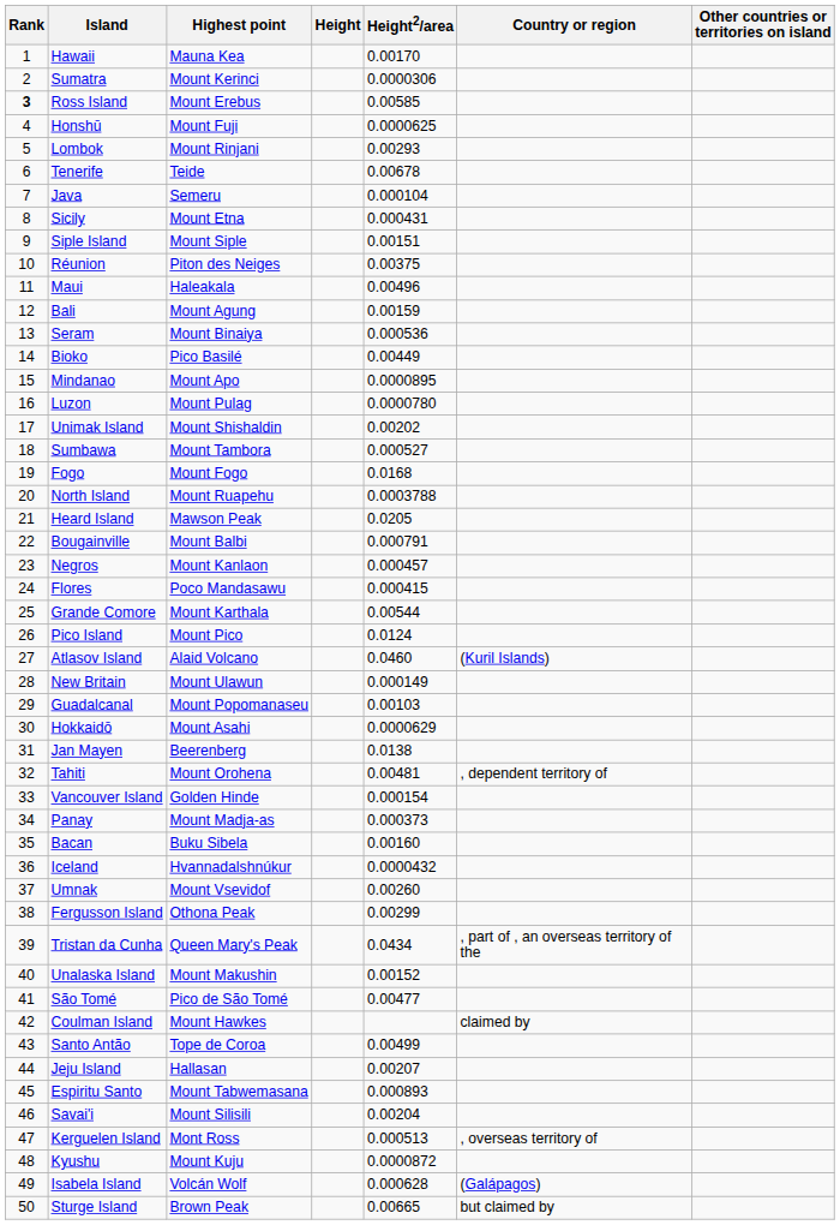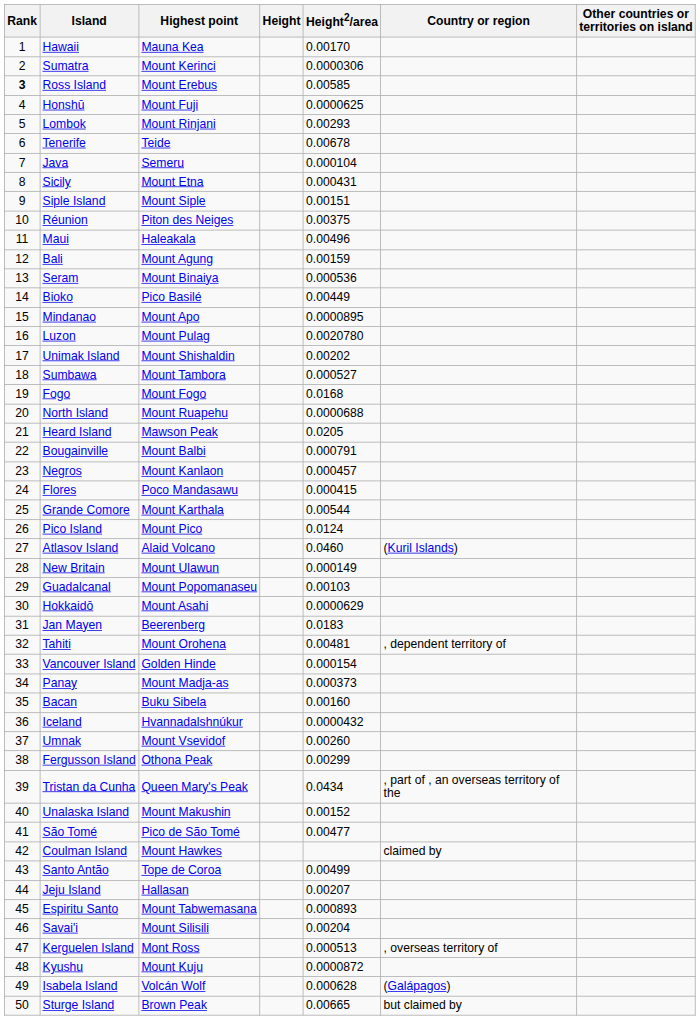 <table class="wikitable sortable">
 <tr>
 <th>Rank</th>
 <th>Island</th>
 <th>Highest point</th>
 <th>Height</th>
 <th>Height<sup>2</sup>/area</th>
 <th width=250px>Country or region</th>
 <th>Other countries or<br>territories on island</th>
 </tr>
 <tr>
 <td align=center>1</td>
 <td><a href='#'>Hawaii</a></td>
 <td><a href='#'>Mauna Kea</a></td>
 <td align=center></td>
 <td>0.00170</td>
 <td> </td>
 <td></td>
 </tr>
 <tr>
 <td align=center>2</td>
 <td><a href='#'>Sumatra</a></td>
 <td><a href='#'>Mount Kerinci</a></td>
 <td align=center></td>
 <td>0.0000306</td>
 <td></td>
 <td></td>
 </tr>
 <tr>
 <td align=center><strong>3</strong></td>
 <td><a href='#'>Ross Island</a></td>
 <td><a href='#'>Mount Erebus</a></td>
 <td align=center></td>
 <td>0.00585</td>
 <td></td>
 <td></td>
 </tr>
 <tr>
 <td align=center>4</td>
 <td><a href='#'>Honshū</a></td>
 <td><a href='#'>Mount Fuji</a></td>
 <td align=center></td>
 <td>0.0000625</td>
 <td></td>
 <td></td>
 </tr>
 <tr>
 <td align=center>5</td>
 <td><a href='#'>Lombok</a></td>
 <td><a href='#'>Mount Rinjani</a></td>
 <td align=center></td>
 <td>0.00293</td>
 <td></td>
 <td></td>
 </tr>
 <tr>
 <td align=center>6</td>
 <td><a href='#'>Tenerife</a></td>
 <td><a href='#'>Teide</a></td>
 <td align=center></td>
 <td>0.00678</td>
 <td>  </td>
 <td></td>
 </tr>
 <tr>
 <td align=center>7</td>
 <td><a href='#'>Java</a></td>
 <td><a href='#'>Semeru</a></td>
 <td align=center></td>
 <td>0.000104</td>
 <td></td>
 <td></td>
 </tr>
 <tr>
 <td align=center>8</td>
 <td><a href='#'>Sicily</a></td>
 <td><a href='#'>Mount Etna</a></td>
 <td align=center></td>
 <td>0.000431</td>
 <td></td>
 <td></td>
 </tr>
 <tr>
 <td align=center>9</td>
 <td><a href='#'>Siple Island</a></td>
 <td><a href='#'>Mount Siple</a></td>
 <td align=center></td>
 <td>0.00151</td>
 <td></td>
 <td></td>
 </tr>
 <tr>
 <td align=center>10</td>
 <td><a href='#'>Réunion</a></td>
 <td><a href='#'>Piton des Neiges</a></td>
 <td align=center></td>
 <td>0.00375</td>
 <td></td>
 <td></td>
 </tr>
 <tr>
 <td align=center>11</td>
 <td><a href='#'>Maui</a></td>
 <td><a href='#'>Haleakala</a></td>
 <td align=center></td>
 <td>0.00496</td>
 <td> </td>
 <td></td>
 </tr>
 <tr>
 <td align=center>12</td>
 <td><a href='#'>Bali</a></td>
 <td><a href='#'>Mount Agung</a></td>
 <td align=center></td>
 <td>0.00159</td>
 <td></td>
 <td></td>
 </tr>
 <tr>
 <td align=center>13</td>
 <td><a href='#'>Seram</a></td>
 <td><a href='#'>Mount Binaiya</a></td>
 <td align=center></td>
 <td>0.000536</td>
 <td></td>
 <td></td>
 </tr>
 <tr>
 <td align=center>14</td>
 <td><a href='#'>Bioko</a></td>
 <td><a href='#'>Pico Basilé</a></td>
 <td align=center></td>
 <td>0.00449</td>
 <td></td>
 <td></td>
 </tr>
 <tr>
 <td align=center>15</td>
 <td><a href='#'>Mindanao</a></td>
 <td><a href='#'>Mount Apo</a></td>
 <td align=center></td>
 <td>0.0000895</td>
 <td></td>
 <td></td>
 </tr>
 <tr>
 <td align=center>16</td>
 <td><a href='#'>Luzon</a></td>
 <td><a href='#'>Mount Pulag</a></td>
 <td align=center></td>
-<td>0.0000780</td>
+<td>0.0020780</td>
 <td></td>
 <td></td>
 </tr>
 <tr>
 <td align=center>17</td>
 <td><a href='#'>Unimak Island</a></td>
 <td><a href='#'>Mount Shishaldin</a></td>
 <td align=center></td>
 <td>0.00202</td>
 <td> </td>
 <td></td>
 </tr>
 <tr>
 <td align=center>18</td>
 <td><a href='#'>Sumbawa</a></td>
 <td><a href='#'>Mount Tambora</a></td>
 <td align=center></td>
 <td>0.000527</td>
 <td></td>
 <td></td>
 </tr>
 <tr>
 <td align=center>19</td>
 <td><a href='#'>Fogo</a></td>
 <td><a href='#'>Mount Fogo</a></td>
 <td align=center></td>
 <td>0.0168</td>
 <td></td>
 <td></td>
 </tr>
 <tr>
 <td align=center>20</td>
 <td><a href='#'>North Island</a></td>
 <td><a href='#'>Mount Ruapehu</a></td>
 <td align=center></td>
-<td>0.0003788</td>
+<td>0.0000688</td>
 <td></td>
 <td></td>
 </tr>
 <tr>
 <td align=center>21</td>
 <td><a href='#'>Heard Island</a></td>
 <td><a href='#'>Mawson Peak</a></td>
 <td align=center></td>
 <td>0.0205</td>
 <td></td>
 <td></td>
 </tr>
 <tr>
 <td align=center>22</td>
 <td><a href='#'>Bougainville</a></td>
 <td><a href='#'>Mount Balbi</a></td>
 <td align=center></td>
 <td>0.000791</td>
 <td></td>
 <td></td>
 </tr>
 <tr>
 <td align=center>23</td>
 <td><a href='#'>Negros</a></td>
 <td><a href='#'>Mount Kanlaon</a></td>
 <td align=center></td>
 <td>0.000457</td>
 <td></td>
 <td></td>
 </tr>
 <tr>
 <td align=center>24</td>
 <td><a href='#'>Flores</a></td>
 <td><a href='#'>Poco Mandasawu</a></td>
 <td align=center></td>
 <td>0.000415</td>
 <td></td>
 <td></td>
 </tr>
 <tr>
 <td align=center>25</td>
 <td><a href='#'>Grande Comore</a></td>
 <td><a href='#'>Mount Karthala</a></td>
 <td align=center></td>
 <td>0.00544</td>
 <td></td>
 <td></td>
 </tr>
 <tr>
 <td align=center>26</td>
 <td><a href='#'>Pico Island</a></td>
 <td><a href='#'>Mount Pico</a></td>
 <td align=center></td>
 <td>0.0124</td>
 <td> </td>
 <td></td>
 </tr>
 <tr>
 <td align=center>27</td>
 <td><a href='#'>Atlasov Island</a></td>
 <td><a href='#'>Alaid Volcano</a></td>
 <td align=center></td>
 <td>0.0460</td>
 <td>(<a href='#'>Kuril Islands</a>) </td>
 <td></td>
 </tr>
 <tr>
 <td align=center>28</td>
 <td><a href='#'>New Britain</a></td>
 <td><a href='#'>Mount Ulawun</a></td>
 <td align=center></td>
 <td>0.000149</td>
 <td></td>
 <td></td>
 </tr>
 <tr>
 <td align=center>29</td>
 <td><a href='#'>Guadalcanal</a></td>
 <td><a href='#'>Mount Popomanaseu</a></td>
 <td align=center></td>
 <td>0.00103</td>
 <td></td>
 <td></td>
 </tr>
 <tr>
 <td align=center>30</td>
 <td><a href='#'>Hokkaidō</a></td>
 <td><a href='#'>Mount Asahi</a></td>
 <td align=center></td>
 <td>0.0000629</td>
 <td></td>
 <td></td>
 </tr>
 <tr>
 <td align=center>31</td>
 <td><a href='#'>Jan Mayen</a></td>
 <td><a href='#'>Beerenberg</a></td>
 <td align=center></td>
-<td>0.0138</td>
+<td>0.0183</td>
 <td></td>
 <td></td>
 </tr>
 <tr>
 <td align=center>32</td>
 <td><a href='#'>Tahiti</a></td>
 <td><a href='#'>Mount Orohena</a></td>
 <td align=center></td>
 <td>0.00481</td>
 <td>, dependent territory of </td>
 <td></td>
 </tr>
 <tr>
 <td align=center>33</td>
 <td><a href='#'>Vancouver Island</a></td>
 <td><a href='#'>Golden Hinde</a></td>
 <td align=center></td>
 <td>0.000154</td>
 <td> </td>
 <td></td>
 </tr>
 <tr>
 <td align=center>34</td>
 <td><a href='#'>Panay</a></td>
 <td><a href='#'>Mount Madja-as</a></td>
 <td align=center></td>
 <td>0.000373</td>
 <td></td>
 <td></td>
 </tr>
 <tr>
 <td align=center>35</td>
 <td><a href='#'>Bacan</a></td>
 <td><a href='#'>Buku Sibela</a></td>
 <td align=center></td>
 <td>0.00160</td>
 <td></td>
 <td></td>
 </tr>
 <tr>
 <td align=center>36</td>
 <td><a href='#'>Iceland</a></td>
 <td><a href='#'>Hvannadalshnúkur</a></td>
 <td align=center></td>
 <td>0.0000432</td>
 <td></td>
 <td></td>
 </tr>
 <tr>
 <td align=center>37</td>
 <td><a href='#'>Umnak</a></td>
 <td><a href='#'>Mount Vsevidof</a></td>
 <td align=center></td>
 <td>0.00260</td>
 <td> </td>
 <td></td>
 </tr>
 <tr>
 <td align=center>38</td>
 <td><a href='#'>Fergusson Island</a></td>
 <td><a href='#'>Othona Peak</a></td>
 <td align=center></td>
 <td>0.00299</td>
 <td></td>
 <td></td>
 </tr>
 <tr>
 <td align=center>39</td>
 <td><a href='#'>Tristan da Cunha</a></td>
 <td><a href='#'>Queen Mary's Peak</a></td>
 <td align=center></td>
 <td>0.0434</td>
 <td>, part of , an overseas territory of the </td>
 <td></td>
 </tr>
 <tr>
 <td align=center>40</td>
 <td><a href='#'>Unalaska Island</a></td>
 <td><a href='#'>Mount Makushin</a></td>
 <td align=center></td>
 <td>0.00152</td>
 <td>  </td>
 <td></td>
 </tr>
 <tr>
 <td align=center>41</td>
 <td><a href='#'>São Tomé</a></td>
 <td><a href='#'>Pico de São Tomé</a></td>
 <td align=center></td>
 <td>0.00477</td>
 <td></td>
 <td></td>
 </tr>
 <tr>
 <td align=center>42</td>
 <td><a href='#'>Coulman Island</a></td>
 <td><a href='#'>Mount Hawkes</a></td>
 <td align=center></td>
 <td></td>
 <td> claimed by </td>
 <td></td>
 </tr>
 <tr>
 <td align=center>43</td>
 <td><a href='#'>Santo Antão</a></td>
 <td><a href='#'>Tope de Coroa</a></td>
 <td align=center></td>
 <td>0.00499</td>
 <td></td>
 <td></td>
 </tr>
 <tr>
 <td align=center>44</td>
 <td><a href='#'>Jeju Island</a></td>
 <td><a href='#'>Hallasan</a></td>
 <td align="center"></td>
 <td>0.00207</td>
 <td></td>
 <td></td>
 </tr>
 <tr>
 <td align=center>45</td>
 <td><a href='#'>Espiritu Santo</a></td>
 <td><a href='#'>Mount Tabwemasana</a></td>
 <td align=center></td>
 <td>0.000893</td>
 <td></td>
 <td></td>
 </tr>
 <tr>
 <td align=center>46</td>
 <td><a href='#'>Savai'i</a></td>
 <td><a href='#'>Mount Silisili</a></td>
 <td align=center></td>
 <td>0.00204</td>
 <td></td>
 <td></td>
 </tr>
 <tr>
 <td align=center>47</td>
 <td><a href='#'>Kerguelen Island</a></td>
 <td><a href='#'>Mont Ross</a></td>
 <td align=center></td>
 <td>0.000513</td>
 <td>, overseas territory of </td>
 <td></td>
 </tr>
 <tr>
 <td align=center>48</td>
 <td><a href='#'>Kyushu</a></td>
 <td><a href='#'>Mount Kuju</a></td>
 <td align=center></td>
 <td>0.0000872</td>
 <td></td>
 <td></td>
 </tr>
 <tr>
 <td align=center>49</td>
 <td><a href='#'>Isabela Island</a></td>
 <td><a href='#'>Volcán Wolf</a></td>
 <td align=center></td>
 <td>0.000628</td>
 <td>(<a href='#'>Galápagos</a>) </td>
 <td></td>
 </tr>
 <tr>
 <td align=center>50</td>
 <td><a href='#'>Sturge Island</a></td>
 <td><a href='#'>Brown Peak</a></td>
 <td align=center></td>
 <td>0.00665</td>
 <td> but claimed by </td>
 <td></td>
 </tr>
 </table>
